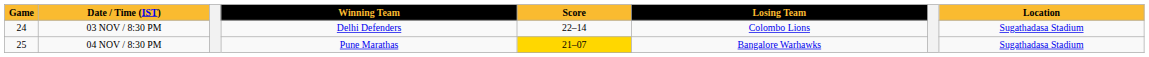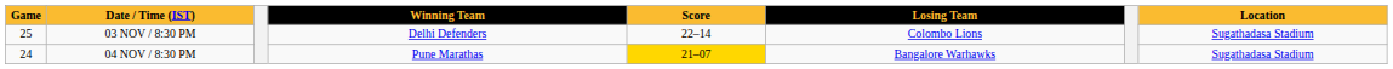 <table class="wikitable" style="width:100%; font-size:85%; text-align:center">
 <tr>
 <th style="background:#FABB30; width:3%;color:black;">Game</th>
 <th style="background:#FABB30; width:15%;color:black;">Date / Time (<a href='#'>IST</a>)</th>
 <th rowspan=3 style="border-top:none; border-bottom:none; width:1%;"></th>
 <th style="background:black; width:26%;color:#FABB30;">Winning Team</th>
 <th style="background:#FABB30; width:10%;color:black;">Score</th>
 <th style="background:black; width:26%;color:#FABB30;">Losing Team</th>
 <th rowspan=3 style="border-top:none; border-bottom:none; width:1%;"></th>
 <th style="background:#FABB30; width:18%;color:black;">Location</th>
 </tr>
 <tr>
-<td>24</td>
+<td>25</td>
 <td>03 NOV / 8:30 PM</td>
 <td><a href='#'>Delhi Defenders</a></td>
 <td>22–14</td>
 <td><a href='#'>Colombo Lions</a></td>
 <td><a href='#'>Sugathadasa Stadium</a></td>
 </tr>
 <tr>
-<td>25</td>
+<td>24</td>
 <td>04 NOV / 8:30 PM</td>
 <td><a href='#'>Pune Marathas</a></td>
 <td style="background: gold;">21–07</td>
 <td><a href='#'>Bangalore Warhawks</a></td>
 <td><a href='#'>Sugathadasa Stadium</a></td>
 </tr>
 </table>
